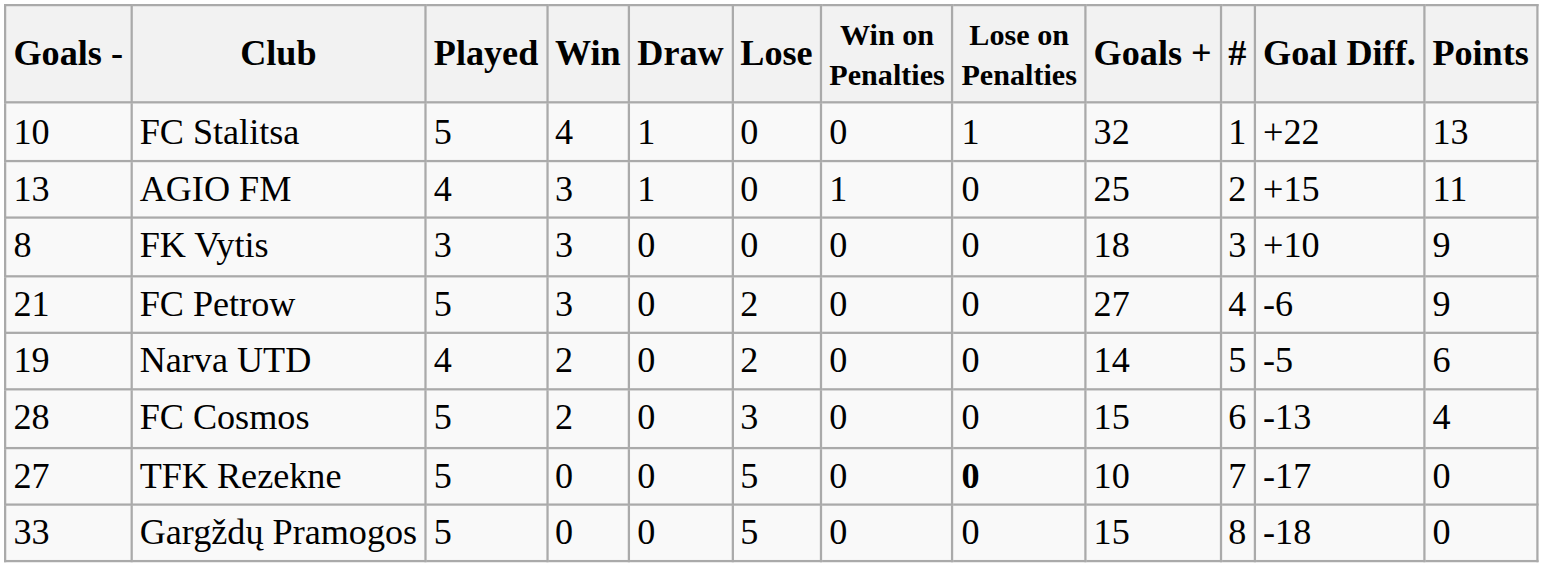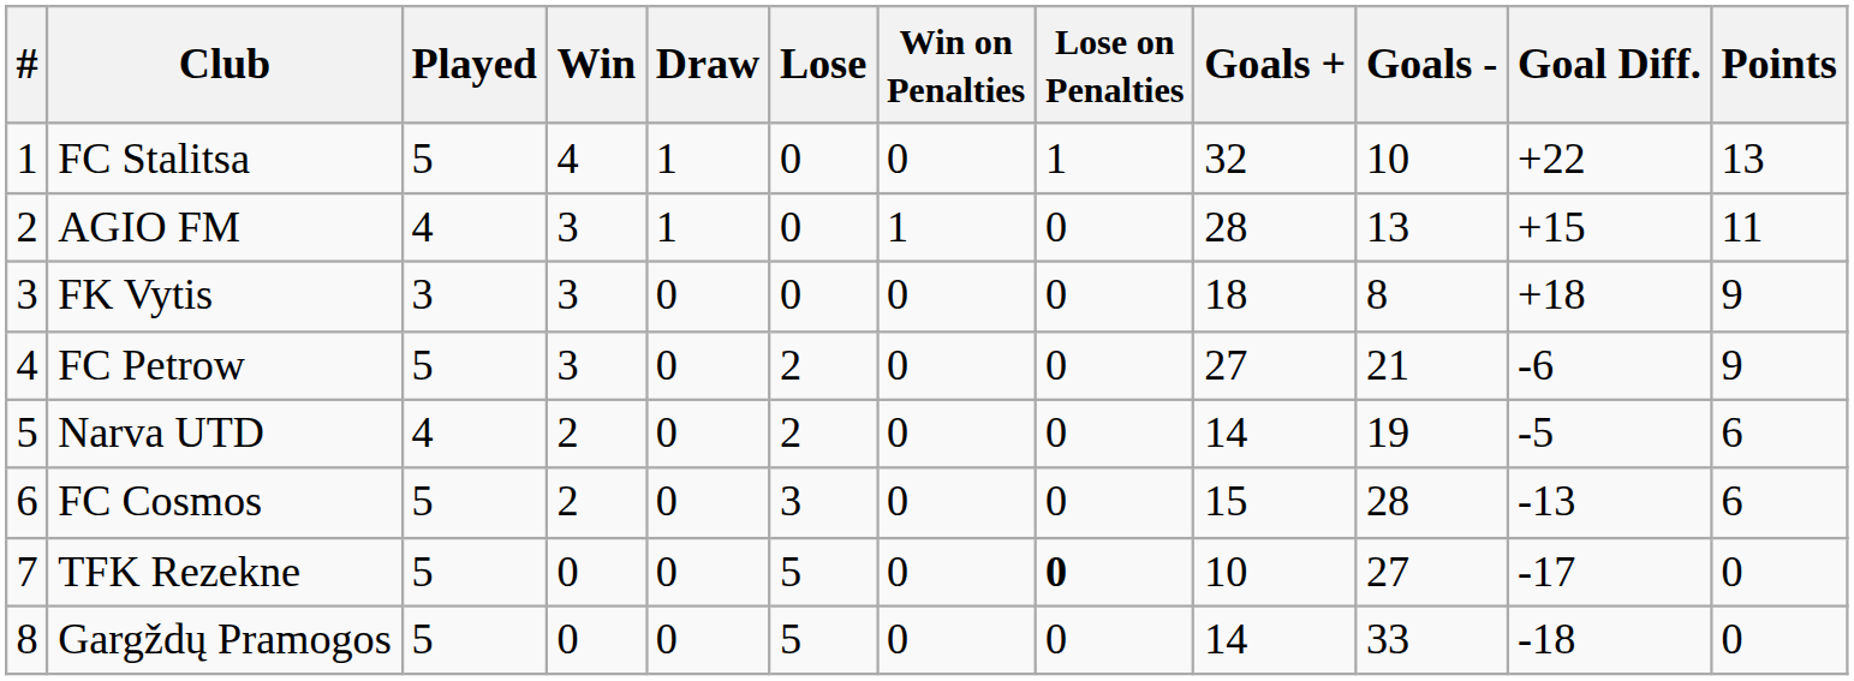 <table class="wikitable">
 <tr>
-<th>Goals -</th>
+<th>#</th>
 <th>Club</th>
 <th>Played</th>
 <th>Win</th>
 <th>Draw</th>
 <th>Lose</th>
 <th><small>Win on <br>Penalties</small></th>
 <th><small>Lose on <br>Penalties</small></th>
 <th>Goals +</th>
-<th>#</th>
+<th>Goals -</th>
 <th>Goal Diff.</th>
 <th>Points</th>
 </tr>
 <tr>
-<td>10</td>
+<td>1</td>
 <td>FC Stalitsa</td>
 <td>5</td>
 <td>4</td>
 <td>1</td>
 <td>0</td>
 <td>0</td>
 <td>1</td>
 <td>32</td>
-<td>1</td>
+<td>10</td>
 <td>+22</td>
 <td>13</td>
 </tr>
 <tr>
-<td>13</td>
+<td>2</td>
 <td>AGIO FM</td>
 <td>4</td>
 <td>3</td>
 <td>1</td>
 <td>0</td>
 <td>1</td>
 <td>0</td>
-<td>25</td>
-<td>2</td>
+<td>28</td>
+<td>13</td>
 <td>+15</td>
 <td>11</td>
 </tr>
 <tr>
-<td>8</td>
+<td>3</td>
 <td>FK Vytis</td>
 <td>3</td>
 <td>3</td>
 <td>0</td>
 <td>0</td>
 <td>0</td>
 <td>0</td>
 <td>18</td>
-<td>3</td>
-<td>+10</td>
+<td>8</td>
+<td>+18</td>
 <td>9</td>
 </tr>
 <tr>
-<td>21</td>
+<td>4</td>
 <td>FC Petrow</td>
 <td>5</td>
 <td>3</td>
 <td>0</td>
 <td>2</td>
 <td>0</td>
 <td>0</td>
 <td>27</td>
-<td>4</td>
+<td>21</td>
 <td>-6</td>
 <td>9</td>
 </tr>
 <tr>
-<td>19</td>
+<td>5</td>
 <td>Narva UTD</td>
 <td>4</td>
 <td>2</td>
 <td>0</td>
 <td>2</td>
 <td>0</td>
 <td>0</td>
 <td>14</td>
-<td>5</td>
+<td>19</td>
 <td>-5</td>
 <td>6</td>
 </tr>
 <tr>
-<td>28</td>
+<td>6</td>
 <td>FC Cosmos</td>
 <td>5</td>
 <td>2</td>
 <td>0</td>
 <td>3</td>
 <td>0</td>
 <td>0</td>
 <td>15</td>
+<td>28</td>
+<td>-13</td>
 <td>6</td>
-<td>-13</td>
-<td>4</td>
 </tr>
 <tr>
-<td>27</td>
+<td>7</td>
 <td>TFK Rezekne</td>
 <td>5</td>
 <td>0</td>
 <td>0</td>
 <td>5</td>
 <td>0</td>
 <td><strong>0</strong></td>
 <td>10</td>
-<td>7</td>
+<td>27</td>
 <td>-17</td>
 <td>0</td>
 </tr>
 <tr>
-<td>33</td>
+<td>8</td>
 <td>Gargždų Pramogos</td>
 <td>5</td>
 <td>0</td>
 <td>0</td>
 <td>5</td>
 <td>0</td>
 <td>0</td>
-<td>15</td>
-<td>8</td>
+<td>14</td>
+<td>33</td>
 <td>-18</td>
 <td>0</td>
 </tr>
 </table>
